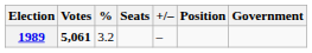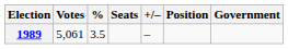 <table class=wikitable>
 <tr>
 <th>Election</th>
 <th>Votes</th>
 <th>%</th>
 <th>Seats</th>
 <th>+/–</th>
 <th>Position</th>
 <th>Government</th>
 </tr>
 <tr>
 <th><a href='#'>1989</a></th>
-<td><strong>5,061</strong></td>
-<td>3.2</td>
+<td>5,061</td>
+<td>3.5</td>
 <td></td>
 <td>–</td>
 <td></td>
 <td></td>
 </tr>
 </table>
